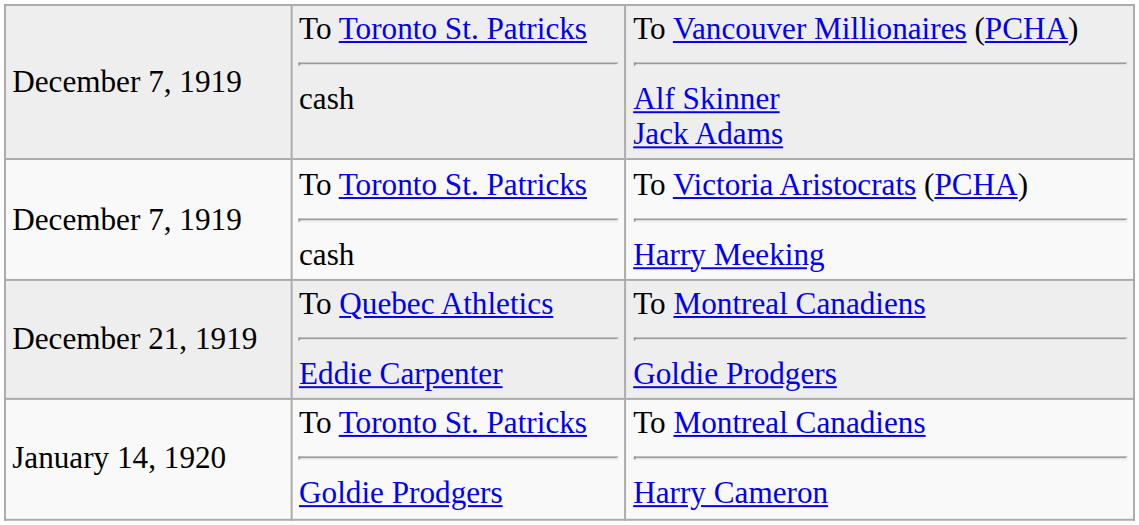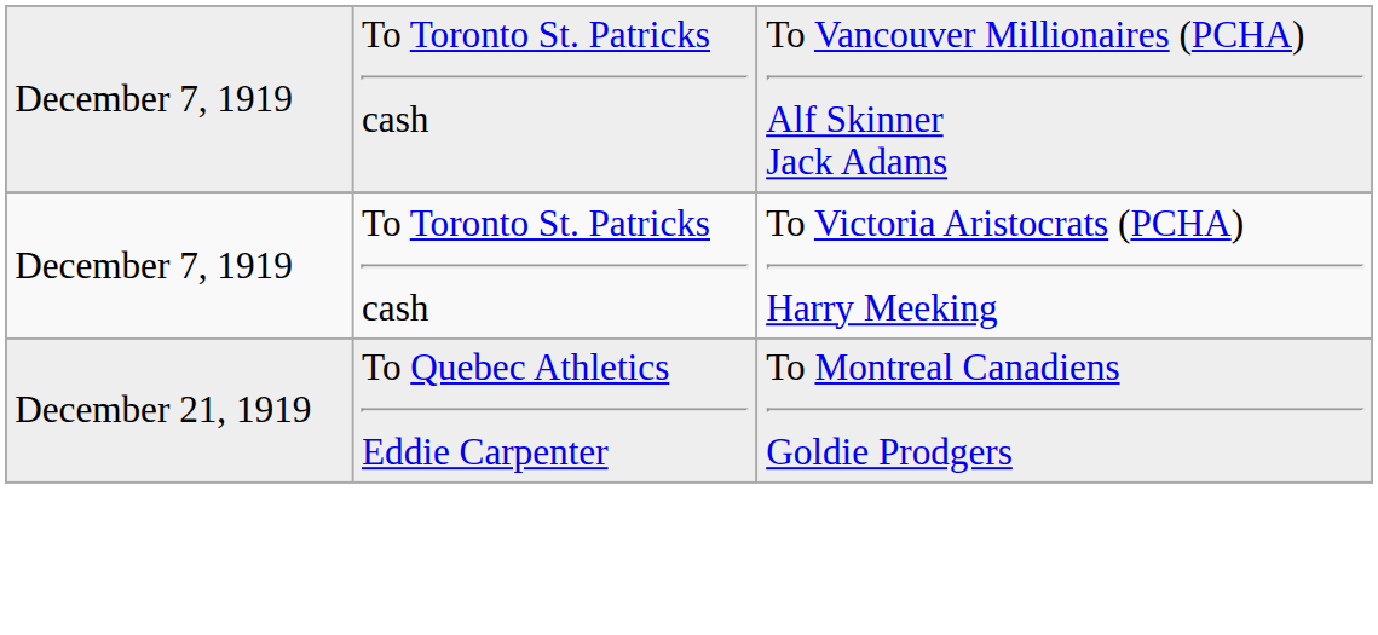 <table class="wikitable" style="border:1px solid #999; width:580px;">
 <tr style="background:#eee;">
 <td>December 7, 1919</td>
 <td valign="top">To <a href='#'>Toronto St. Patricks</a><hr>cash</td>
 <td valign="top">To <a href='#'>Vancouver Millionaires</a> (<a href='#'>PCHA</a>)<hr><a href='#'>Alf Skinner</a><br><a href='#'>Jack Adams</a></td>
 </tr>
 <tr>
 <td>December 7, 1919</td>
 <td valign="top">To <a href='#'>Toronto St. Patricks</a><hr>cash</td>
 <td valign="top">To <a href='#'>Victoria Aristocrats</a> (<a href='#'>PCHA</a>)<hr><a href='#'>Harry Meeking</a></td>
 </tr>
 <tr style="background:#eee;">
 <td>December 21, 1919</td>
 <td valign="top">To <a href='#'>Quebec Athletics</a><hr><a href='#'>Eddie Carpenter</a></td>
 <td valign="top">To <a href='#'>Montreal Canadiens</a><hr><a href='#'>Goldie Prodgers</a></td>
 </tr>
-<tr>
-<td>January 14, 1920</td>
-<td valign="top">To <a href='#'>Toronto St. Patricks</a><hr><a href='#'>Goldie Prodgers</a></td>
-<td valign="top">To <a href='#'>Montreal Canadiens</a><hr><a href='#'>Harry Cameron</a></td>
-</tr>
 </table>
